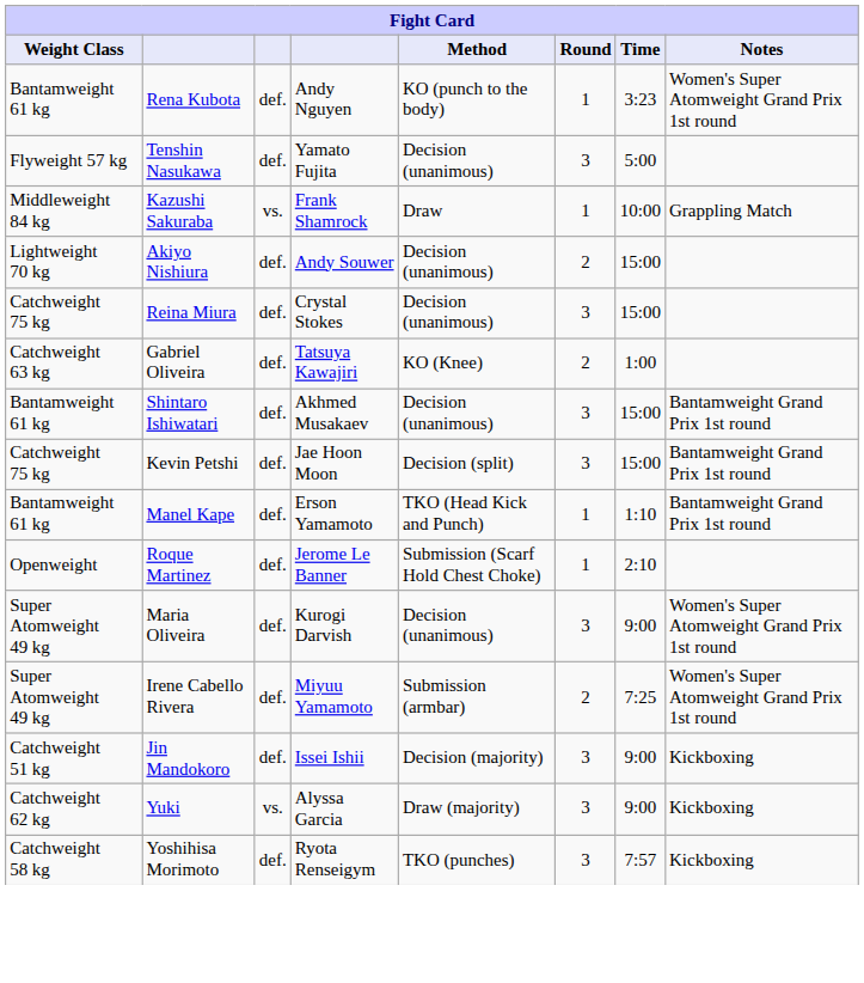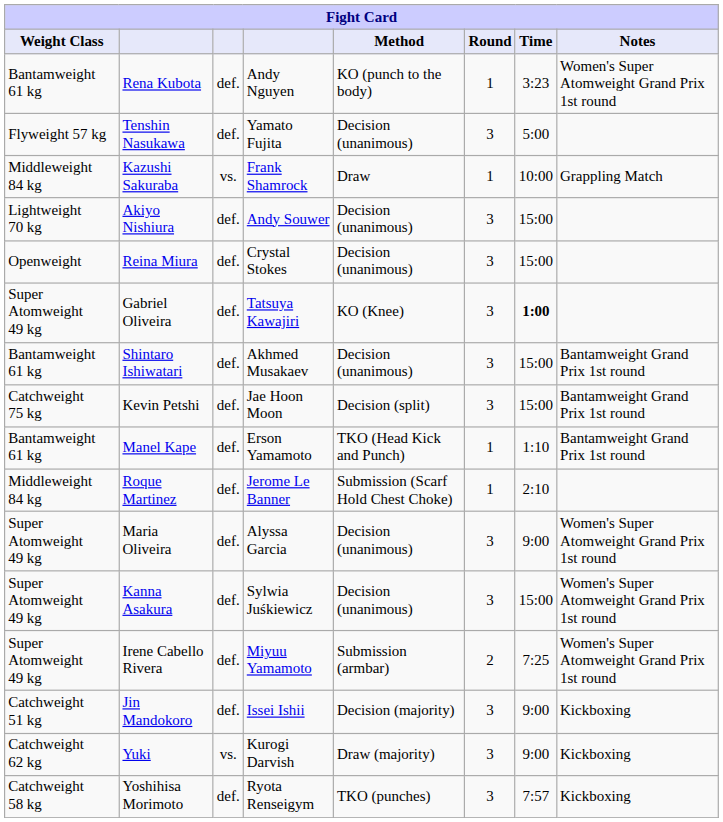 <table class="wikitable" style="font-size: 80%;">
 <tr>
 <th colspan="8" style="background-color: #ccf; color: #000080; text-align: center;"><strong>Fight Card</strong></th>
 </tr>
 <tr>
 <th colspan="1" style="background-color: #E6E8FA; color: #000000; text-align: center;">Weight Class</th>
 <th colspan="1" style="background-color: #E6E8FA; color: #000000; text-align: center;"></th>
 <th colspan="1" style="background-color: #E6E8FA; color: #000000; text-align: center;"></th>
 <th colspan="1" style="background-color: #E6E8FA; color: #000000; text-align: center;"></th>
 <th colspan="1" style="background-color: #E6E8FA; color: #000000; text-align: center;">Method</th>
 <th colspan="1" style="background-color: #E6E8FA; color: #000000; text-align: center;">Round</th>
 <th colspan="1" style="background-color: #E6E8FA; color: #000000; text-align: center;">Time</th>
 <th colspan="1" style="background-color: #E6E8FA; color: #000000; text-align: center;">Notes</th>
 </tr>
 <tr>
 <td>Bantamweight 61 kg</td>
 <td> <a href='#'>Rena Kubota</a></td>
 <td align=center>def.</td>
 <td> Andy Nguyen</td>
 <td>KO (punch to the body)</td>
 <td align=center>1</td>
 <td align=center>3:23</td>
 <td>Women's Super Atomweight Grand Prix 1st round</td>
 </tr>
 <tr>
 <td>Flyweight 57 kg</td>
 <td> <a href='#'>Tenshin Nasukawa</a></td>
 <td align=center>def.</td>
 <td> Yamato Fujita</td>
 <td>Decision (unanimous)</td>
 <td align=center>3</td>
 <td align=center>5:00</td>
 <td></td>
 </tr>
 <tr>
 <td>Middleweight 84 kg</td>
 <td> <a href='#'>Kazushi Sakuraba</a></td>
 <td align=center>vs.</td>
 <td> <a href='#'>Frank Shamrock</a></td>
 <td>Draw</td>
 <td align=center>1</td>
 <td align=center>10:00</td>
 <td>Grappling Match</td>
 </tr>
 <tr>
 <td>Lightweight 70 kg</td>
 <td> <a href='#'>Akiyo Nishiura</a></td>
 <td align=center>def.</td>
 <td> <a href='#'>Andy Souwer</a></td>
 <td>Decision (unanimous)</td>
-<td align=center>2</td>
+<td align=center>3</td>
 <td align=center>15:00</td>
 <td></td>
 </tr>
 <tr>
-<td>Catchweight 75 kg</td>
+<td>Openweight</td>
 <td> <a href='#'>Reina Miura</a></td>
 <td align=center>def.</td>
 <td> Crystal Stokes</td>
 <td>Decision (unanimous)</td>
 <td align=center>3</td>
 <td align=center>15:00</td>
 <td></td>
 </tr>
 <tr>
-<td>Catchweight 63 kg</td>
+<td>Super Atomweight 49 kg</td>
 <td> Gabriel Oliveira</td>
 <td align=center>def.</td>
 <td> <a href='#'>Tatsuya Kawajiri</a></td>
 <td>KO (Knee)</td>
-<td align=center>2</td>
-<td align=center>1:00</td>
+<td align=center>3</td>
+<td align=center><strong>1:00</strong></td>
 <td></td>
 </tr>
 <tr>
 <td>Bantamweight 61 kg</td>
 <td> <a href='#'>Shintaro Ishiwatari</a></td>
 <td align=center>def.</td>
 <td> Akhmed Musakaev</td>
 <td>Decision (unanimous)</td>
 <td align=center>3</td>
 <td align=center>15:00</td>
 <td>Bantamweight Grand Prix 1st round</td>
 </tr>
 <tr>
 <td>Catchweight 75 kg</td>
 <td> Kevin Petshi</td>
 <td align=center>def.</td>
 <td> Jae Hoon Moon</td>
 <td>Decision (split)</td>
 <td align=center>3</td>
 <td align=center>15:00</td>
 <td>Bantamweight Grand Prix 1st round</td>
 </tr>
 <tr>
 <td>Bantamweight 61 kg</td>
 <td> <a href='#'>Manel Kape</a></td>
 <td align=center>def.</td>
 <td> Erson Yamamoto</td>
 <td>TKO (Head Kick and Punch)</td>
 <td align=center>1</td>
 <td align=center>1:10</td>
 <td>Bantamweight Grand Prix 1st round</td>
 </tr>
 <tr>
-<td>Openweight</td>
+<td>Middleweight 84 kg</td>
 <td> <a href='#'>Roque Martinez</a></td>
 <td align=center>def.</td>
 <td> <a href='#'>Jerome Le Banner</a></td>
 <td>Submission (Scarf Hold Chest Choke)</td>
 <td align=center>1</td>
 <td align=center>2:10</td>
 <td></td>
 </tr>
 <tr>
 <td>Super Atomweight 49 kg</td>
 <td> Maria Oliveira</td>
 <td align=center>def.</td>
-<td> Kurogi Darvish</td>
+<td> Alyssa Garcia</td>
 <td>Decision (unanimous)</td>
 <td align=center>3</td>
 <td align=center>9:00</td>
+<td>Women's Super Atomweight Grand Prix 1st round</td>
+</tr>
+<tr>
+<td>Super Atomweight 49 kg</td>
+<td> <a href='#'>Kanna Asakura</a></td>
+<td align=center>def.</td>
+<td> Sylwia Juśkiewicz</td>
+<td>Decision (unanimous)</td>
+<td align=center>3</td>
+<td align=center>15:00</td>
 <td>Women's Super Atomweight Grand Prix 1st round</td>
 </tr>
 <tr>
 <td>Super Atomweight 49 kg</td>
 <td> Irene Cabello Rivera</td>
 <td align=center>def.</td>
 <td> <a href='#'>Miyuu Yamamoto</a></td>
 <td>Submission (armbar)</td>
 <td align=center>2</td>
 <td align=center>7:25</td>
 <td>Women's Super Atomweight Grand Prix 1st round</td>
 </tr>
 <tr>
 <td>Catchweight 51 kg</td>
 <td> <a href='#'>Jin Mandokoro</a></td>
 <td align=center>def.</td>
 <td> <a href='#'>Issei Ishii</a></td>
 <td>Decision (majority)</td>
 <td align=center>3</td>
 <td align=center>9:00</td>
 <td>Kickboxing</td>
 </tr>
 <tr>
 <td>Catchweight 62 kg</td>
 <td> <a href='#'>Yuki</a></td>
 <td align=center>vs.</td>
-<td> Alyssa Garcia</td>
+<td> Kurogi Darvish</td>
 <td>Draw (majority)</td>
 <td align=center>3</td>
 <td align=center>9:00</td>
 <td>Kickboxing</td>
 </tr>
 <tr>
 <td>Catchweight 58 kg</td>
 <td> Yoshihisa Morimoto</td>
 <td align=center>def.</td>
 <td> Ryota Renseigym</td>
 <td>TKO (punches)</td>
 <td align=center>3</td>
 <td align=center>7:57</td>
 <td>Kickboxing</td>
 </tr>
 </table>
